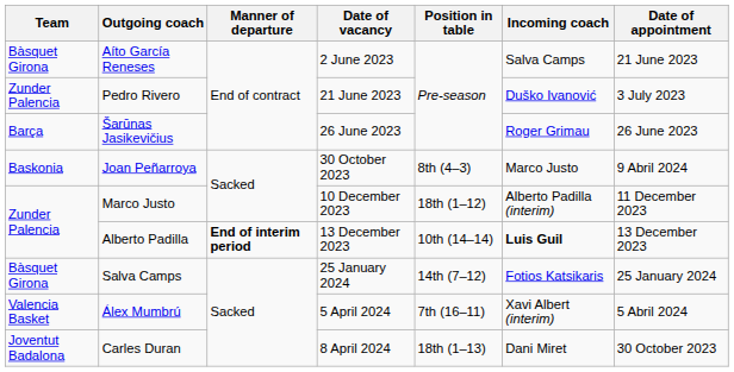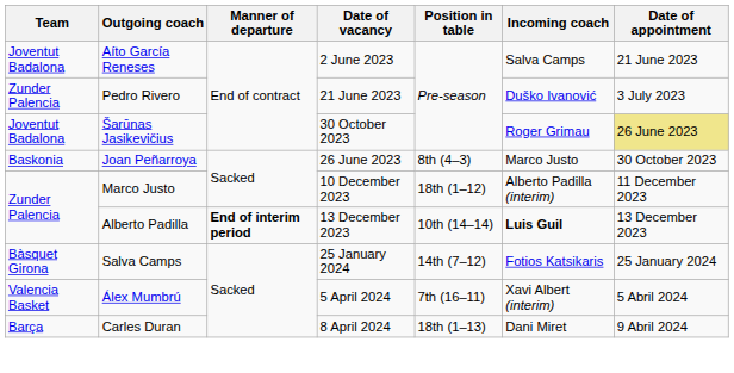 <table class="wikitable sortable">
 <tr>
 <th>Team</th>
 <th>Outgoing coach</th>
 <th>Manner of departure</th>
 <th>Date of vacancy</th>
 <th>Position in table</th>
 <th>Incoming coach</th>
 <th>Date of appointment</th>
 </tr>
 <tr>
-<td><a href='#'>Bàsquet Girona</a></td>
+<td><a href='#'>Joventut Badalona</a></td>
 <td data-sort-value="García Reneses, Aíto"> <a href='#'>Aíto García Reneses</a></td>
 <td rowspan="3">End of contract</td>
 <td>2 June 2023</td>
 <td rowspan="3"><em>Pre-season</em></td>
 <td data-sort-value="Camps, Salva"> Salva Camps</td>
 <td>21 June 2023</td>
 </tr>
 <tr>
 <td><a href='#'>Zunder Palencia</a></td>
 <td data-sort-value="Rivero, Pedro"> Pedro Rivero</td>
 <td>21 June 2023</td>
 <td data-sort-value="Ivanović, Duško"> <a href='#'>Duško Ivanović</a></td>
 <td>3 July 2023</td>
 </tr>
 <tr>
-<td><a href='#'>Barça</a></td>
+<td><a href='#'>Joventut Badalona</a></td>
 <td data-sort-value="Jasikevičius, Šarūnas"> <a href='#'>Šarūnas Jasikevičius</a></td>
-<td>26 June 2023</td>
+<td>30 October 2023</td>
 <td data-sort-value="Grimau, Roger"> <a href='#'>Roger Grimau</a></td>
-<td>26 June 2023</td>
+<td style="background: khaki;">26 June 2023</td>
 </tr>
 <tr>
 <td><a href='#'>Baskonia</a></td>
 <td data-sort-value="Peñarroya, Joan"> <a href='#'>Joan Peñarroya</a></td>
 <td rowspan="2">Sacked</td>
-<td>30 October 2023</td>
+<td>26 June 2023</td>
 <td>8th (4–3)</td>
 <td data-sort-value="Justo, Marco"> Marco Justo</td>
-<td>9 Abril 2024</td>
+<td>30 October 2023</td>
 </tr>
 <tr>
 <td rowspan="2"><a href='#'>Zunder Palencia</a></td>
 <td data-sort-value="Justo, Marco"> Marco Justo</td>
 <td>10 December 2023</td>
 <td>18th (1–12)</td>
 <td data-sort-value="Padilla, Alberto"> Alberto Padilla <em>(interim)</em></td>
 <td>11 December 2023</td>
 </tr>
 <tr>
 <td data-sort-value="Padilla, Alberto"> Alberto Padilla</td>
 <td><strong>End of interim period</strong></td>
 <td>13 December 2023</td>
 <td>10th (14–14)</td>
 <td data-sort-value="Guil, Luis"><strong> Luis Guil</strong></td>
 <td>13 December 2023</td>
 </tr>
 <tr>
 <td><a href='#'>Bàsquet Girona</a></td>
 <td data-sort-value="Camps, Salva"> Salva Camps</td>
 <td rowspan="3">Sacked</td>
 <td>25 January 2024</td>
 <td>14th (7–12)</td>
 <td data-sort-value="Katsikaris, Fotios"> <a href='#'>Fotios Katsikaris</a></td>
 <td>25 January 2024</td>
 </tr>
 <tr>
 <td><a href='#'>Valencia Basket</a></td>
 <td data-sort-value="Mumbrú, Álex"> <a href='#'>Álex Mumbrú</a></td>
 <td>5 April 2024</td>
 <td>7th (16–11)</td>
 <td data-sort-value="Albert, Xavi"> Xavi Albert <em>(interim)</em></td>
 <td>5 Abril 2024</td>
 </tr>
 <tr>
-<td><a href='#'>Joventut Badalona</a></td>
+<td><a href='#'>Barça</a></td>
 <td data-sort-value="Duran, Carles"> Carles Duran</td>
 <td>8 April 2024</td>
 <td>18th (1–13)</td>
 <td data-sort-value="Miret, Dani"> Dani Miret</td>
-<td>30 October 2023</td>
+<td>9 Abril 2024</td>
 </tr>
 </table>
